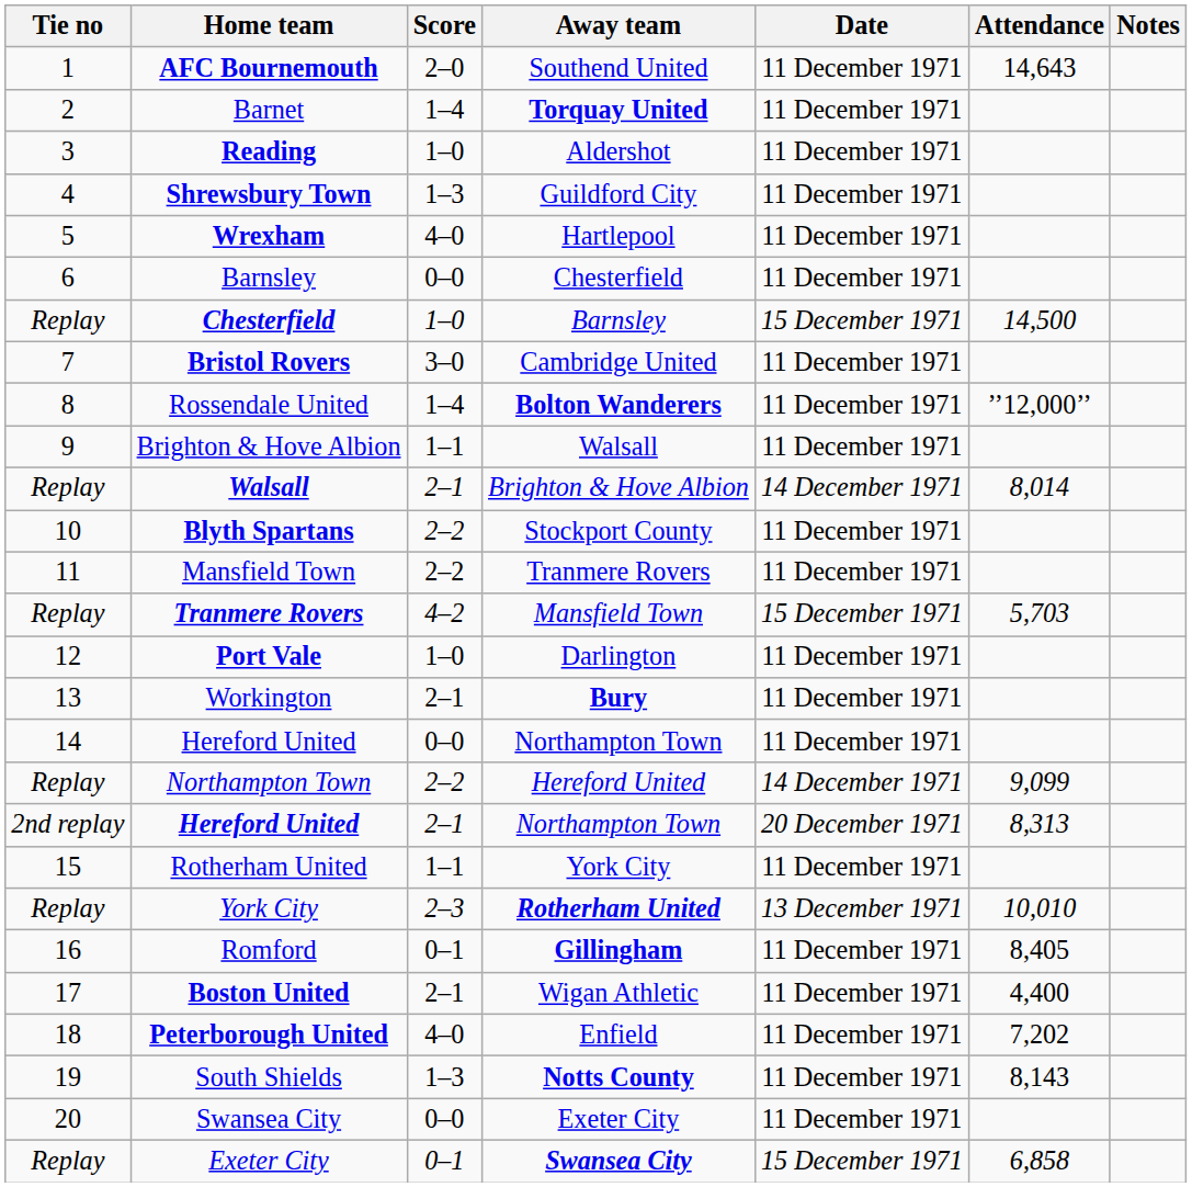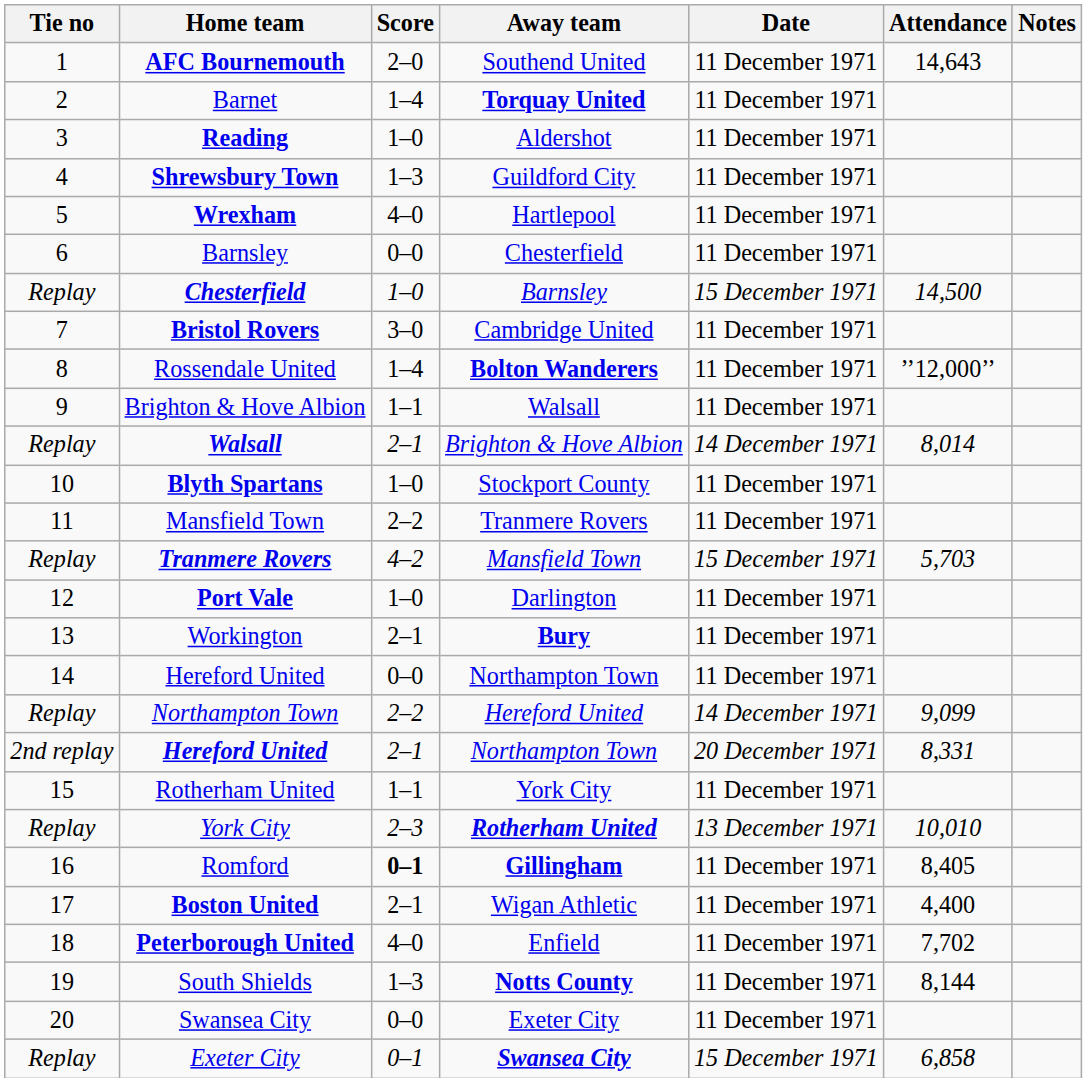 <table class="wikitable" style="text-align: center">
 <tr>
 <th>Tie no</th>
 <th>Home team</th>
 <th>Score</th>
 <th>Away team</th>
 <th>Date</th>
 <th>Attendance</th>
 <th>Notes</th>
 </tr>
 <tr>
 <td>1</td>
 <td><strong><a href='#'>AFC Bournemouth</a></strong></td>
 <td>2–0</td>
 <td><a href='#'>Southend United</a></td>
 <td>11 December 1971</td>
 <td>14,643</td>
 <td></td>
 </tr>
 <tr>
 <td>2</td>
 <td><a href='#'>Barnet</a></td>
 <td>1–4</td>
 <td><strong><a href='#'>Torquay United</a></strong></td>
 <td>11 December 1971</td>
 <td></td>
 <td></td>
 </tr>
 <tr>
 <td>3</td>
 <td><strong><a href='#'>Reading</a></strong></td>
 <td>1–0</td>
 <td><a href='#'>Aldershot</a></td>
 <td>11 December 1971</td>
 <td></td>
 <td></td>
 </tr>
 <tr>
 <td>4</td>
 <td><strong><a href='#'>Shrewsbury Town</a></strong></td>
 <td>1–3</td>
 <td><a href='#'>Guildford City</a></td>
 <td>11 December 1971</td>
 <td></td>
 <td></td>
 </tr>
 <tr>
 <td>5</td>
 <td><strong><a href='#'>Wrexham</a></strong></td>
 <td>4–0</td>
 <td><a href='#'>Hartlepool</a></td>
 <td>11 December 1971</td>
 <td></td>
 <td></td>
 </tr>
 <tr>
 <td>6</td>
 <td><a href='#'>Barnsley</a></td>
 <td>0–0</td>
 <td><a href='#'>Chesterfield</a></td>
 <td>11 December 1971</td>
 <td></td>
 <td></td>
 </tr>
 <tr>
 <td><em>Replay</em></td>
 <td><strong><em><a href='#'>Chesterfield</a></em></strong></td>
 <td><em>1–0</em></td>
 <td><em><a href='#'>Barnsley</a></em></td>
 <td><em>15 December 1971</em></td>
 <td><em>14,500</em></td>
 <td></td>
 </tr>
 <tr>
 <td>7</td>
 <td><strong><a href='#'>Bristol Rovers</a></strong></td>
 <td>3–0</td>
 <td><a href='#'>Cambridge United</a></td>
 <td>11 December 1971</td>
 <td></td>
 <td></td>
 </tr>
 <tr>
 <td>8</td>
 <td><a href='#'>Rossendale United</a></td>
 <td>1–4</td>
 <td><strong><a href='#'>Bolton Wanderers</a></strong></td>
 <td>11 December 1971</td>
 <td>’’12,000’’</td>
 <td></td>
 </tr>
 <tr>
 <td>9</td>
 <td><a href='#'>Brighton & Hove Albion</a></td>
 <td>1–1</td>
 <td><a href='#'>Walsall</a></td>
 <td>11 December 1971</td>
 <td></td>
 <td></td>
 </tr>
 <tr>
 <td><em>Replay</em></td>
 <td><strong><em><a href='#'>Walsall</a></em></strong></td>
 <td><em>2–1</em></td>
 <td><em><a href='#'>Brighton & Hove Albion</a></em></td>
 <td><em>14 December 1971</em></td>
 <td><em>8,014</em></td>
 <td></td>
 </tr>
 <tr>
 <td>10</td>
 <td><strong><a href='#'>Blyth Spartans</a></strong></td>
-<td><em>2–2</em></td>
+<td>1–0</td>
 <td><a href='#'>Stockport County</a></td>
 <td>11 December 1971</td>
 <td></td>
 <td></td>
 </tr>
 <tr>
 <td>11</td>
 <td><a href='#'>Mansfield Town</a></td>
 <td>2–2</td>
 <td><a href='#'>Tranmere Rovers</a></td>
 <td>11 December 1971</td>
 <td></td>
 <td></td>
 </tr>
 <tr>
 <td><em>Replay</em></td>
 <td><strong><em><a href='#'>Tranmere Rovers</a></em></strong></td>
 <td><em>4–2</em></td>
 <td><em><a href='#'>Mansfield Town</a></em></td>
 <td><em>15 December 1971</em></td>
 <td><em>5,703</em></td>
 <td></td>
 </tr>
 <tr>
 <td>12</td>
 <td><strong><a href='#'>Port Vale</a></strong></td>
 <td>1–0</td>
 <td><a href='#'>Darlington</a></td>
 <td>11 December 1971</td>
 <td></td>
 <td></td>
 </tr>
 <tr>
 <td>13</td>
 <td><a href='#'>Workington</a></td>
 <td>2–1</td>
 <td><strong><a href='#'>Bury</a></strong></td>
 <td>11 December 1971</td>
 <td></td>
 <td></td>
 </tr>
 <tr>
 <td>14</td>
 <td><a href='#'>Hereford United</a></td>
 <td>0–0</td>
 <td><a href='#'>Northampton Town</a></td>
 <td>11 December 1971</td>
 <td></td>
 <td></td>
 </tr>
 <tr>
 <td><em>Replay</em></td>
 <td><em><a href='#'>Northampton Town</a></em></td>
 <td><em>2–2</em></td>
 <td><em><a href='#'>Hereford United</a></em></td>
 <td><em>14 December 1971</em></td>
 <td><em>9,099</em></td>
 <td></td>
 </tr>
 <tr>
 <td><em>2nd replay</em></td>
 <td><strong><em><a href='#'>Hereford United</a></em></strong></td>
 <td><em>2–1</em></td>
 <td><em><a href='#'>Northampton Town</a></em></td>
 <td><em>20 December 1971</em></td>
-<td><em>8,313</em></td>
+<td><em>8,331</em></td>
 <td></td>
 </tr>
 <tr>
 <td>15</td>
 <td><a href='#'>Rotherham United</a></td>
 <td>1–1</td>
 <td><a href='#'>York City</a></td>
 <td>11 December 1971</td>
 <td></td>
 <td></td>
 </tr>
 <tr>
 <td><em>Replay</em></td>
 <td><em><a href='#'>York City</a></em></td>
 <td><em>2–3</em></td>
 <td><strong><em><a href='#'>Rotherham United</a></em></strong></td>
 <td><em>13 December 1971</em></td>
 <td><em>10,010</em></td>
 <td></td>
 </tr>
 <tr>
 <td>16</td>
 <td><a href='#'>Romford</a></td>
-<td>0–1</td>
+<td><strong>0–1</strong></td>
 <td><strong><a href='#'>Gillingham</a></strong></td>
 <td>11 December 1971</td>
 <td>8,405</td>
 <td></td>
 </tr>
 <tr>
 <td>17</td>
 <td><strong><a href='#'>Boston United</a></strong></td>
 <td>2–1</td>
 <td><a href='#'>Wigan Athletic</a></td>
 <td>11 December 1971</td>
 <td>4,400</td>
 <td></td>
 </tr>
 <tr>
 <td>18</td>
 <td><strong><a href='#'>Peterborough United</a></strong></td>
 <td>4–0</td>
 <td><a href='#'>Enfield</a></td>
 <td>11 December 1971</td>
-<td>7,202</td>
+<td>7,702</td>
 <td></td>
 </tr>
 <tr>
 <td>19</td>
 <td><a href='#'>South Shields</a></td>
 <td>1–3</td>
 <td><strong><a href='#'>Notts County</a></strong></td>
 <td>11 December 1971</td>
-<td>8,143</td>
+<td>8,144</td>
 <td></td>
 </tr>
 <tr>
 <td>20</td>
 <td><a href='#'>Swansea City</a></td>
 <td>0–0</td>
 <td><a href='#'>Exeter City</a></td>
 <td>11 December 1971</td>
 <td></td>
 <td></td>
 </tr>
 <tr>
 <td><em>Replay</em></td>
 <td><em><a href='#'>Exeter City</a></em></td>
 <td><em>0–1</em></td>
 <td><strong><em><a href='#'>Swansea City</a></em></strong></td>
 <td><em>15 December 1971</em></td>
 <td><em>6,858</em></td>
 <td></td>
 </tr>
 </table>
